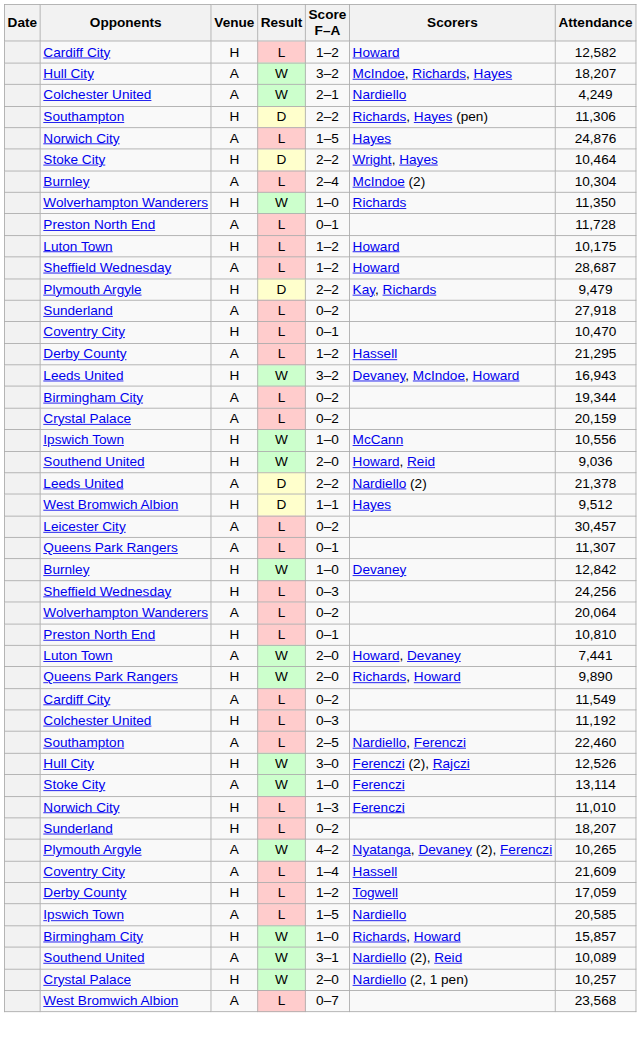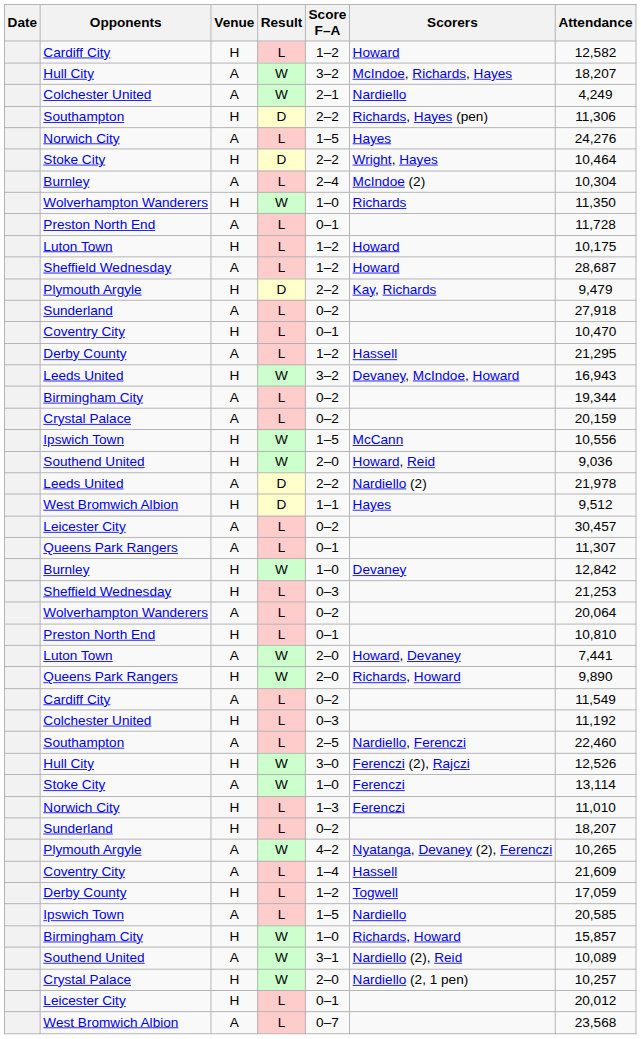 <table class="wikitable plainrowheaders sortable" style="text-align:center">
 <tr>
 <th scope="col">Date</th>
 <th scope="col">Opponents</th>
 <th scope="col">Venue</th>
 <th scope="col">Result</th>
 <th scope="col">Score<br>F–A</th>
 <th scope="col" class="unsortable">Scorers</th>
 <th scope="col">Attendance</th>
 </tr>
 <tr>
 <th scope="row"></th>
 <td align="left"><a href='#'>Cardiff City</a></td>
 <td>H</td>
 <td bgcolor="#FFCCCC">L</td>
 <td>1–2</td>
 <td align="left"><a href='#'>Howard</a></td>
 <td>12,582</td>
 </tr>
 <tr>
 <th scope="row"></th>
 <td align="left"><a href='#'>Hull City</a></td>
 <td>A</td>
 <td bgcolor="#CCFFCC">W</td>
 <td>3–2</td>
 <td align="left"><a href='#'>McIndoe</a>, <a href='#'>Richards</a>, <a href='#'>Hayes</a></td>
 <td>18,207</td>
 </tr>
 <tr>
 <th scope="row"></th>
 <td align="left"><a href='#'>Colchester United</a></td>
 <td>A</td>
 <td bgcolor="#CCFFCC">W</td>
 <td>2–1</td>
 <td align="left"><a href='#'>Nardiello</a></td>
 <td>4,249</td>
 </tr>
 <tr>
 <th scope="row"></th>
 <td align="left"><a href='#'>Southampton</a></td>
 <td>H</td>
 <td bgcolor="#FFFFCC">D</td>
 <td>2–2</td>
 <td align="left"><a href='#'>Richards</a>, <a href='#'>Hayes</a> (pen)</td>
 <td>11,306</td>
 </tr>
 <tr>
 <th scope="row"></th>
 <td align="left"><a href='#'>Norwich City</a></td>
 <td>A</td>
 <td bgcolor="#FFCCCC">L</td>
 <td>1–5</td>
 <td align="left"><a href='#'>Hayes</a></td>
-<td>24,876</td>
+<td>24,276</td>
 </tr>
 <tr>
 <th scope="row"></th>
 <td align="left"><a href='#'>Stoke City</a></td>
 <td>H</td>
 <td bgcolor="#FFFFCC">D</td>
 <td>2–2</td>
 <td align="left"><a href='#'>Wright</a>, <a href='#'>Hayes</a></td>
 <td>10,464</td>
 </tr>
 <tr>
 <th scope="row"></th>
 <td align="left"><a href='#'>Burnley</a></td>
 <td>A</td>
 <td bgcolor="#FFCCCC">L</td>
 <td>2–4</td>
 <td align="left"><a href='#'>McIndoe</a> (2)</td>
 <td>10,304</td>
 </tr>
 <tr>
 <th scope="row"></th>
 <td align="left"><a href='#'>Wolverhampton Wanderers</a></td>
 <td>H</td>
 <td bgcolor="#CCFFCC">W</td>
 <td>1–0</td>
 <td align="left"><a href='#'>Richards</a></td>
 <td>11,350</td>
 </tr>
 <tr>
 <th scope="row"></th>
 <td align="left"><a href='#'>Preston North End</a></td>
 <td>A</td>
 <td bgcolor="#FFCCCC">L</td>
 <td>0–1</td>
 <td></td>
 <td>11,728</td>
 </tr>
 <tr>
 <th scope="row"></th>
 <td align="left"><a href='#'>Luton Town</a></td>
 <td>H</td>
 <td bgcolor="#FFCCCC">L</td>
 <td>1–2</td>
 <td align="left"><a href='#'>Howard</a></td>
 <td>10,175</td>
 </tr>
 <tr>
 <th scope="row"></th>
 <td align="left"><a href='#'>Sheffield Wednesday</a></td>
 <td>A</td>
 <td bgcolor="#FFCCCC">L</td>
 <td>1–2</td>
 <td align="left"><a href='#'>Howard</a></td>
 <td>28,687</td>
 </tr>
 <tr>
 <th scope="row"></th>
 <td align="left"><a href='#'>Plymouth Argyle</a></td>
 <td>H</td>
 <td bgcolor="#FFFFCC">D</td>
 <td>2–2</td>
 <td align="left"><a href='#'>Kay</a>, <a href='#'>Richards</a></td>
 <td>9,479</td>
 </tr>
 <tr>
 <th scope="row"></th>
 <td align="left"><a href='#'>Sunderland</a></td>
 <td>A</td>
 <td bgcolor="#FFCCCC">L</td>
 <td>0–2</td>
 <td></td>
 <td>27,918</td>
 </tr>
 <tr>
 <th scope="row"></th>
 <td align="left"><a href='#'>Coventry City</a></td>
 <td>H</td>
 <td bgcolor="#FFCCCC">L</td>
 <td>0–1</td>
 <td></td>
 <td>10,470</td>
 </tr>
 <tr>
 <th scope="row"></th>
 <td align="left"><a href='#'>Derby County</a></td>
 <td>A</td>
 <td bgcolor="#FFCCCC">L</td>
 <td>1–2</td>
 <td align="left"><a href='#'>Hassell</a></td>
 <td>21,295</td>
 </tr>
 <tr>
 <th scope="row"></th>
 <td align="left"><a href='#'>Leeds United</a></td>
 <td>H</td>
 <td bgcolor="#CCFFCC">W</td>
 <td>3–2</td>
 <td align="left"><a href='#'>Devaney</a>, <a href='#'>McIndoe</a>, <a href='#'>Howard</a></td>
 <td>16,943</td>
 </tr>
 <tr>
 <th scope="row"></th>
 <td align="left"><a href='#'>Birmingham City</a></td>
 <td>A</td>
 <td bgcolor="#FFCCCC">L</td>
 <td>0–2</td>
 <td></td>
 <td>19,344</td>
 </tr>
 <tr>
 <th scope="row"></th>
 <td align="left"><a href='#'>Crystal Palace</a></td>
 <td>A</td>
 <td bgcolor="#FFCCCC">L</td>
 <td>0–2</td>
 <td></td>
 <td>20,159</td>
 </tr>
 <tr>
 <th scope="row"></th>
 <td align="left"><a href='#'>Ipswich Town</a></td>
 <td>H</td>
 <td bgcolor="#CCFFCC">W</td>
-<td>1–0</td>
+<td>1–5</td>
 <td align="left"><a href='#'>McCann</a></td>
 <td>10,556</td>
 </tr>
 <tr>
 <th scope="row"></th>
 <td align="left"><a href='#'>Southend United</a></td>
 <td>H</td>
 <td bgcolor="#CCFFCC">W</td>
 <td>2–0</td>
 <td align="left"><a href='#'>Howard</a>, <a href='#'>Reid</a></td>
 <td>9,036</td>
 </tr>
 <tr>
 <th scope="row"></th>
 <td align="left"><a href='#'>Leeds United</a></td>
 <td>A</td>
 <td bgcolor="#FFFFCC">D</td>
 <td>2–2</td>
 <td align="left"><a href='#'>Nardiello</a> (2)</td>
-<td>21,378</td>
+<td>21,978</td>
 </tr>
 <tr>
 <th scope="row"></th>
 <td align="left"><a href='#'>West Bromwich Albion</a></td>
 <td>H</td>
 <td bgcolor="#FFFFCC">D</td>
 <td>1–1</td>
 <td align="left"><a href='#'>Hayes</a></td>
 <td>9,512</td>
 </tr>
 <tr>
 <th scope="row"></th>
 <td align="left"><a href='#'>Leicester City</a></td>
 <td>A</td>
 <td bgcolor="#FFCCCC">L</td>
 <td>0–2</td>
 <td></td>
 <td>30,457</td>
 </tr>
 <tr>
 <th scope="row"></th>
 <td align="left"><a href='#'>Queens Park Rangers</a></td>
 <td>A</td>
 <td bgcolor="#FFCCCC">L</td>
 <td>0–1</td>
 <td></td>
 <td>11,307</td>
 </tr>
 <tr>
 <th scope="row"></th>
 <td align="left"><a href='#'>Burnley</a></td>
 <td>H</td>
 <td bgcolor="#CCFFCC">W</td>
 <td>1–0</td>
 <td align="left"><a href='#'>Devaney</a></td>
 <td>12,842</td>
 </tr>
 <tr>
 <th scope="row"></th>
 <td align="left"><a href='#'>Sheffield Wednesday</a></td>
 <td>H</td>
 <td bgcolor="#FFCCCC">L</td>
 <td>0–3</td>
 <td></td>
-<td>24,256</td>
+<td>21,253</td>
 </tr>
 <tr>
 <th scope="row"></th>
 <td align="left"><a href='#'>Wolverhampton Wanderers</a></td>
 <td>A</td>
 <td bgcolor="#FFCCCC">L</td>
 <td>0–2</td>
 <td></td>
 <td>20,064</td>
 </tr>
 <tr>
 <th scope="row"></th>
 <td align="left"><a href='#'>Preston North End</a></td>
 <td>H</td>
 <td bgcolor="#FFCCCC">L</td>
 <td>0–1</td>
 <td></td>
 <td>10,810</td>
 </tr>
 <tr>
 <th scope="row"></th>
 <td align="left"><a href='#'>Luton Town</a></td>
 <td>A</td>
 <td bgcolor="#CCFFCC">W</td>
 <td>2–0</td>
 <td align="left"><a href='#'>Howard</a>, <a href='#'>Devaney</a></td>
 <td>7,441</td>
 </tr>
 <tr>
 <th scope="row"></th>
 <td align="left"><a href='#'>Queens Park Rangers</a></td>
 <td>H</td>
 <td bgcolor="#CCFFCC">W</td>
 <td>2–0</td>
 <td align="left"><a href='#'>Richards</a>, <a href='#'>Howard</a></td>
 <td>9,890</td>
 </tr>
 <tr>
 <th scope="row"></th>
 <td align="left"><a href='#'>Cardiff City</a></td>
 <td>A</td>
 <td bgcolor="#FFCCCC">L</td>
 <td>0–2</td>
 <td></td>
 <td>11,549</td>
 </tr>
 <tr>
 <th scope="row"></th>
 <td align="left"><a href='#'>Colchester United</a></td>
 <td>H</td>
 <td bgcolor="#FFCCCC">L</td>
 <td>0–3</td>
 <td></td>
 <td>11,192</td>
 </tr>
 <tr>
 <th scope="row"></th>
 <td align="left"><a href='#'>Southampton</a></td>
 <td>A</td>
 <td bgcolor="#FFCCCC">L</td>
 <td>2–5</td>
 <td align="left"><a href='#'>Nardiello</a>, <a href='#'>Ferenczi</a></td>
 <td>22,460</td>
 </tr>
 <tr>
 <th scope="row"></th>
 <td align="left"><a href='#'>Hull City</a></td>
 <td>H</td>
 <td bgcolor="#CCFFCC">W</td>
 <td>3–0</td>
 <td align="left"><a href='#'>Ferenczi</a> (2), <a href='#'>Rajczi</a></td>
 <td>12,526</td>
 </tr>
 <tr>
 <th scope="row"></th>
 <td align="left"><a href='#'>Stoke City</a></td>
 <td>A</td>
 <td bgcolor="#CCFFCC">W</td>
 <td>1–0</td>
 <td align="left"><a href='#'>Ferenczi</a></td>
 <td>13,114</td>
 </tr>
 <tr>
 <th scope="row"></th>
 <td align="left"><a href='#'>Norwich City</a></td>
 <td>H</td>
 <td bgcolor="#FFCCCC">L</td>
 <td>1–3</td>
 <td align="left"><a href='#'>Ferenczi</a></td>
 <td>11,010</td>
 </tr>
 <tr>
 <th scope="row"></th>
 <td align="left"><a href='#'>Sunderland</a></td>
 <td>H</td>
 <td bgcolor="#FFCCCC">L</td>
 <td>0–2</td>
 <td></td>
 <td>18,207</td>
 </tr>
 <tr>
 <th scope="row"></th>
 <td align="left"><a href='#'>Plymouth Argyle</a></td>
 <td>A</td>
 <td bgcolor="#CCFFCC">W</td>
 <td>4–2</td>
 <td align="left"><a href='#'>Nyatanga</a>, <a href='#'>Devaney</a> (2), <a href='#'>Ferenczi</a></td>
 <td>10,265</td>
 </tr>
 <tr>
 <th scope="row"></th>
 <td align="left"><a href='#'>Coventry City</a></td>
 <td>A</td>
 <td bgcolor="#FFCCCC">L</td>
 <td>1–4</td>
 <td align="left"><a href='#'>Hassell</a></td>
 <td>21,609</td>
 </tr>
 <tr>
 <th scope="row"></th>
 <td align="left"><a href='#'>Derby County</a></td>
 <td>H</td>
 <td bgcolor="#FFCCCC">L</td>
 <td>1–2</td>
 <td align="left"><a href='#'>Togwell</a></td>
 <td>17,059</td>
 </tr>
 <tr>
 <th scope="row"></th>
 <td align="left"><a href='#'>Ipswich Town</a></td>
 <td>A</td>
 <td bgcolor="#FFCCCC">L</td>
 <td>1–5</td>
 <td align="left"><a href='#'>Nardiello</a></td>
 <td>20,585</td>
 </tr>
 <tr>
 <th scope="row"></th>
 <td align="left"><a href='#'>Birmingham City</a></td>
 <td>H</td>
 <td bgcolor="#CCFFCC">W</td>
 <td>1–0</td>
 <td align="left"><a href='#'>Richards</a>, <a href='#'>Howard</a></td>
 <td>15,857</td>
 </tr>
 <tr>
 <th scope="row"></th>
 <td align="left"><a href='#'>Southend United</a></td>
 <td>A</td>
 <td bgcolor="#CCFFCC">W</td>
 <td>3–1</td>
 <td align="left"><a href='#'>Nardiello</a> (2), <a href='#'>Reid</a></td>
 <td>10,089</td>
 </tr>
 <tr>
 <th scope="row"></th>
 <td align="left"><a href='#'>Crystal Palace</a></td>
 <td>H</td>
 <td bgcolor="#CCFFCC">W</td>
 <td>2–0</td>
 <td align="left"><a href='#'>Nardiello</a> (2, 1 pen)</td>
 <td>10,257</td>
 </tr>
 <tr>
 <th scope="row"></th>
+<td align="left"><a href='#'>Leicester City</a></td>
+<td>H</td>
+<td bgcolor="#FFCCCC">L</td>
+<td>0–1</td>
+<td></td>
+<td>20,012</td>
+</tr>
+<tr>
+<th scope="row"></th>
 <td align="left"><a href='#'>West Bromwich Albion</a></td>
 <td>A</td>
 <td bgcolor="#FFCCCC">L</td>
 <td>0–7</td>
 <td></td>
 <td>23,568</td>
 </tr>
 </table>
